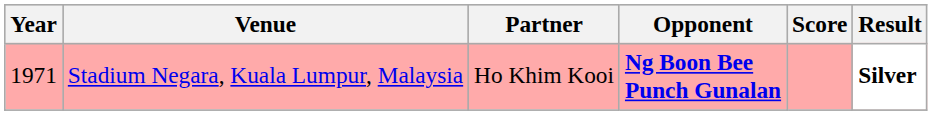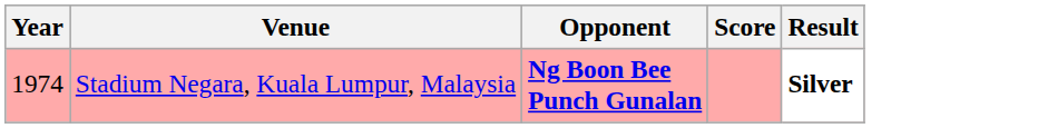 <table class="sortable wikitable" style="font-size: 90%;">
 <tr>
 <th>Year</th>
 <th>Venue</th>
-<th>Partner</th>
 <th>Opponent</th>
 <th>Score</th>
 <th>Result</th>
 </tr>
 <tr style="background:#FFAAAA">
-<td align="center">1971</td>
+<td align="center">1974</td>
 <td align="left"><a href='#'>Stadium Negara</a>, <a href='#'>Kuala Lumpur</a>, <a href='#'>Malaysia</a></td>
-<td align="left"> Ho Khim Kooi</td>
 <td align="left"><strong> <a href='#'>Ng Boon Bee</a><br> <a href='#'>Punch Gunalan</a></strong></td>
 <td align="left"></td>
 <td style="text-align:left; background:white"> <strong>Silver</strong></td>
 </tr>
 </table>
